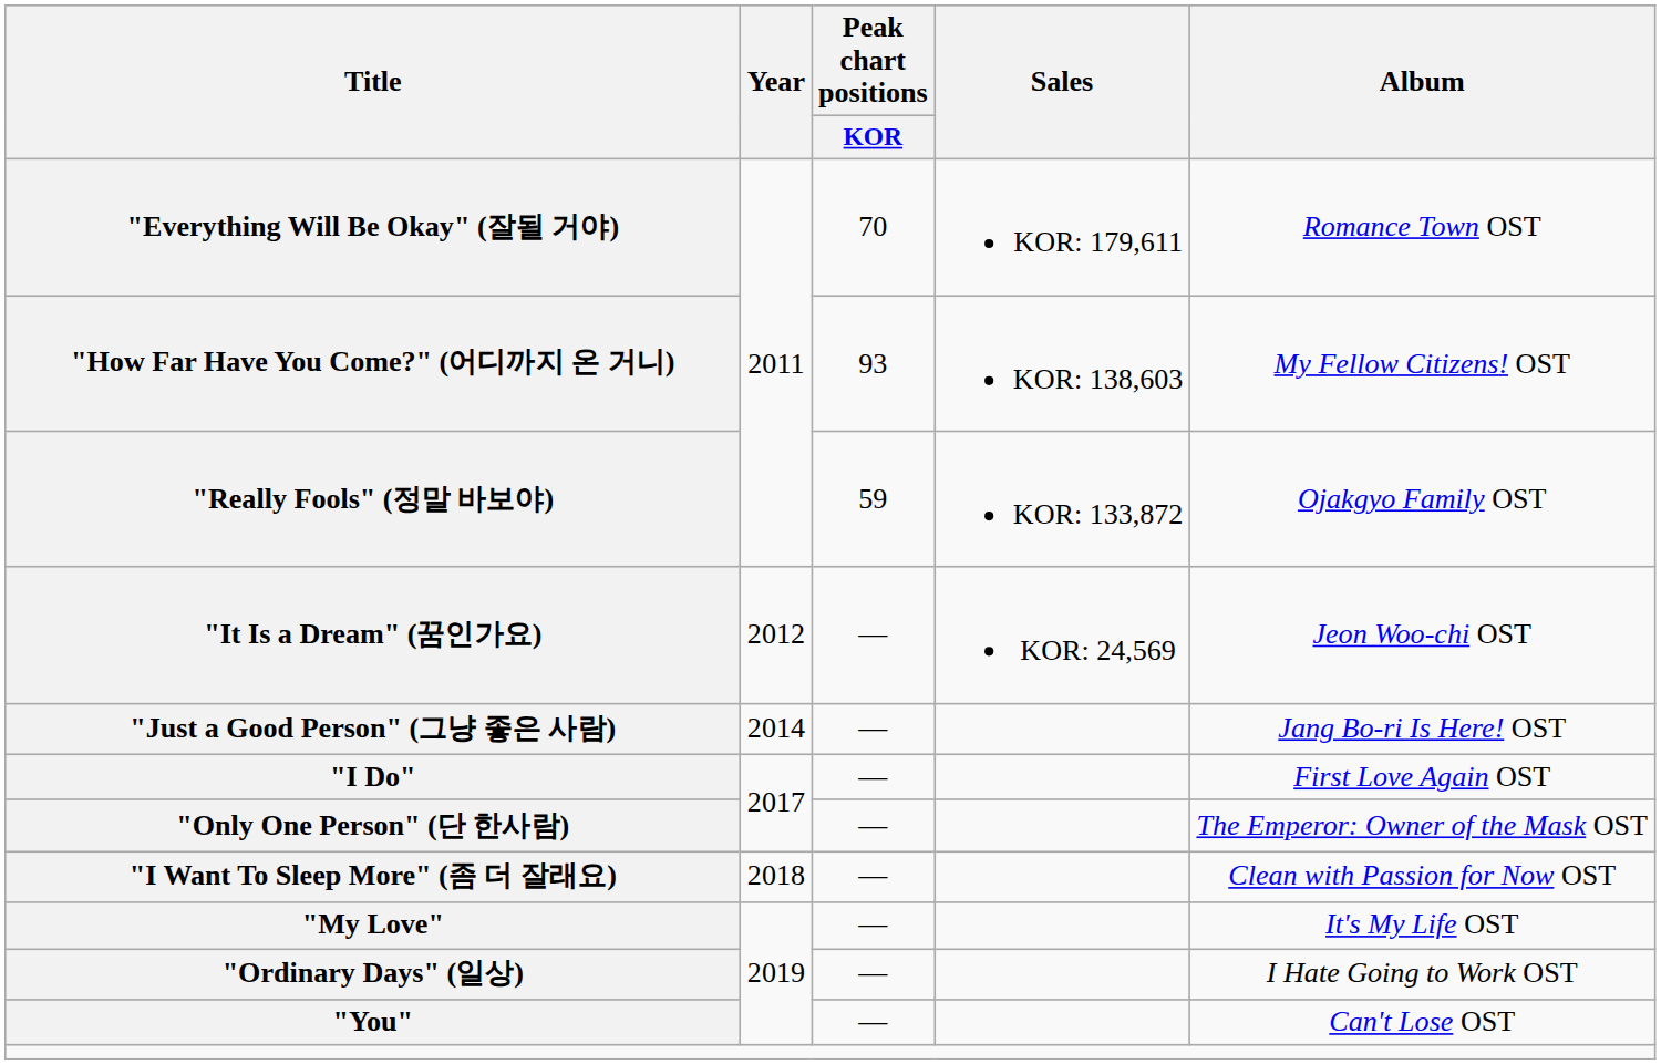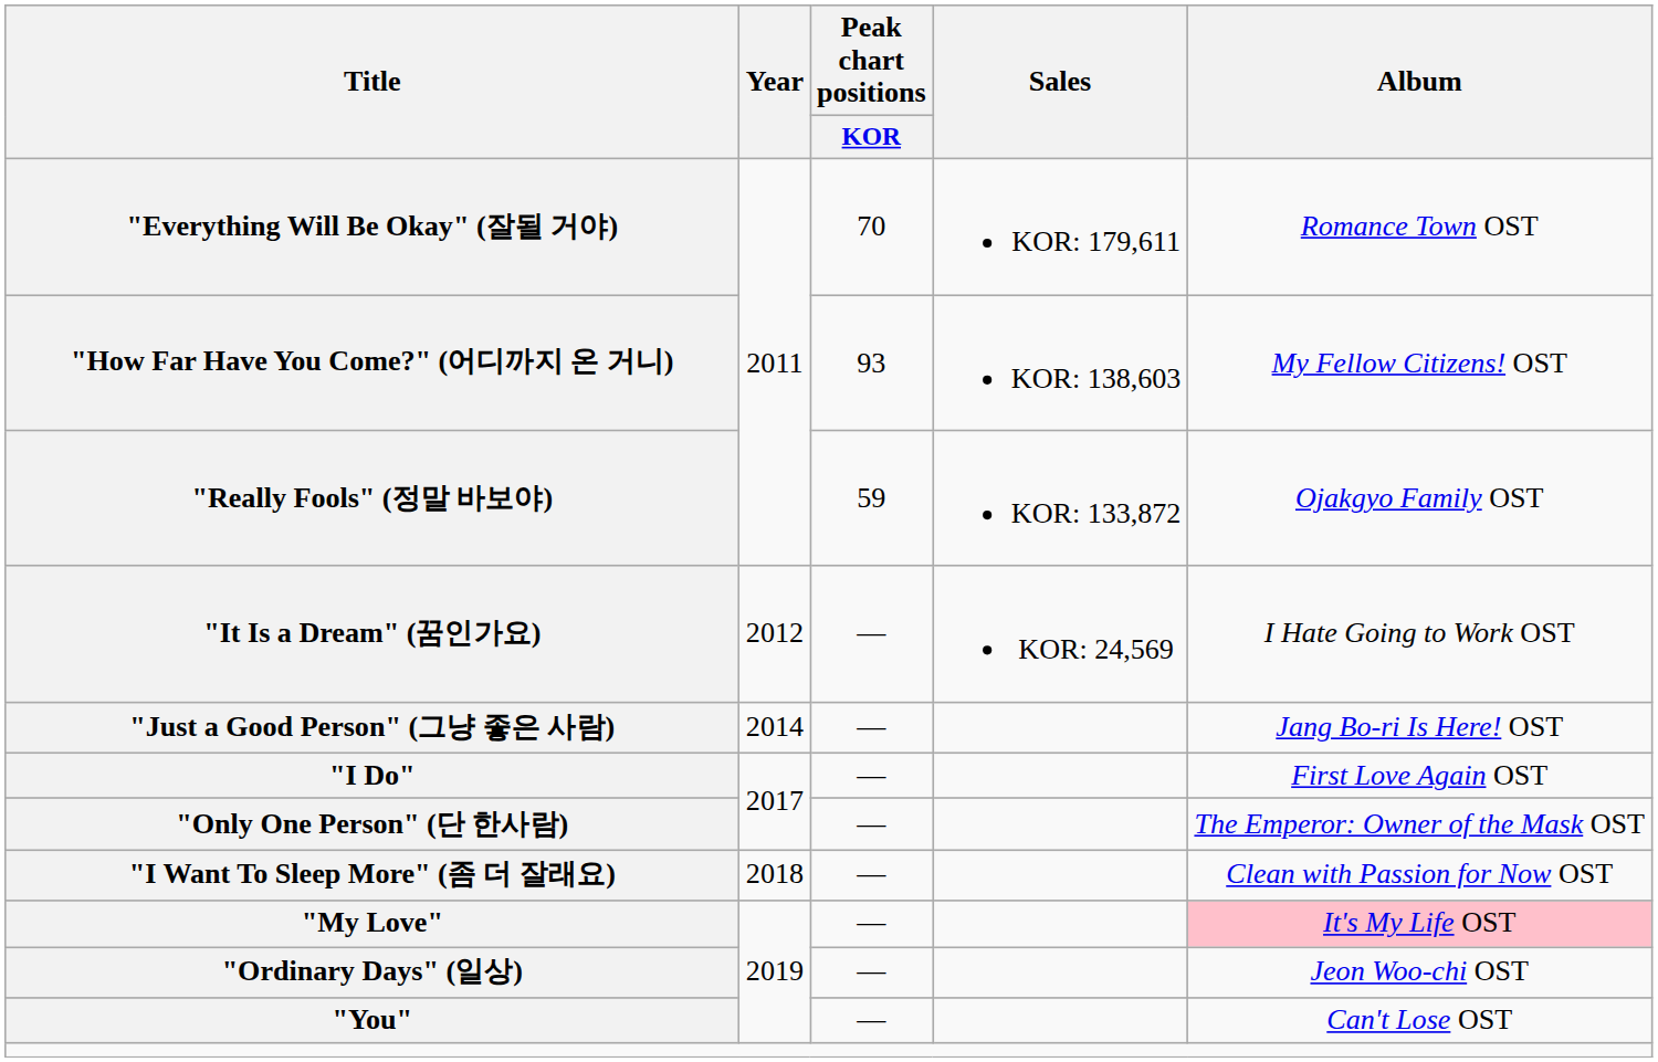 <table class="wikitable plainrowheaders" style="text-align:center;">
 <tr>
 <th scope="col" rowspan="2" style="width:25em;">Title</th>
 <th rowspan="2" scope="col">Year</th>
 <th scope="col">Peak chart positions</th>
 <th rowspan="2" scope="col">Sales</th>
 <th rowspan="2">Album</th>
 </tr>
 <tr>
 <th scope="col" style="width:2.2em;font-size:90%;"><a href='#'>KOR</a><br></th>
 </tr>
 <tr>
 <th scope="row">"Everything Will Be Okay" (잘될 거야)</th>
 <td rowspan="3">2011</td>
 <td>70</td>
 <td><br><ul><li>KOR: 179,611</li></ul></td>
 <td><em><a href='#'>Romance Town</a></em> OST</td>
 </tr>
 <tr>
 <th scope="row">"How Far Have You Come?" (어디까지 온 거니)</th>
 <td>93</td>
 <td><br><ul><li>KOR: 138,603</li></ul></td>
 <td><em><a href='#'>My Fellow Citizens!</a></em> OST</td>
 </tr>
 <tr>
 <th scope="row">"Really Fools" (정말 바보야)</th>
 <td>59</td>
 <td><br><ul><li>KOR: 133,872</li></ul></td>
 <td><em><a href='#'>Ojakgyo Family</a></em> OST</td>
 </tr>
 <tr>
 <th scope="row">"It Is a Dream" (꿈인가요)</th>
 <td>2012</td>
 <td>—</td>
 <td><br><ul><li>KOR: 24,569</li></ul></td>
-<td><em><a href='#'>Jeon Woo-chi</a></em> OST</td>
+<td><em>I Hate Going to Work</em> OST</td>
 </tr>
 <tr>
 <th scope="row">"Just a Good Person" (그냥 좋은 사람)</th>
 <td>2014</td>
 <td>—</td>
 <td></td>
 <td><em><a href='#'>Jang Bo-ri Is Here!</a></em> OST</td>
 </tr>
 <tr>
 <th scope="row">"I Do"</th>
 <td rowspan="2">2017</td>
 <td>—</td>
 <td></td>
 <td><em><a href='#'>First Love Again</a></em> OST</td>
 </tr>
 <tr>
 <th scope="row">"Only One Person" (단 한사람)</th>
 <td>—</td>
 <td></td>
 <td><em><a href='#'>The Emperor: Owner of the Mask</a></em> OST</td>
 </tr>
 <tr>
 <th scope="row">"I Want To Sleep More" (좀 더 잘래요)</th>
 <td>2018</td>
 <td>—</td>
 <td></td>
 <td><em><a href='#'>Clean with Passion for Now</a></em> OST</td>
 </tr>
 <tr>
 <th scope="row">"My Love"</th>
 <td rowspan="3">2019</td>
 <td>—</td>
 <td></td>
-<td><em><a href='#'>It's My Life</a></em> OST</td>
+<td style="background: pink;"><em><a href='#'>It's My Life</a></em> OST</td>
 </tr>
 <tr>
 <th scope="row">"Ordinary Days" (일상)</th>
 <td>—</td>
 <td></td>
-<td><em>I Hate Going to Work</em> OST</td>
+<td><em><a href='#'>Jeon Woo-chi</a></em> OST</td>
 </tr>
 <tr>
 <th scope="row">"You"</th>
 <td>—</td>
 <td></td>
 <td><em><a href='#'>Can't Lose</a></em> OST</td>
 </tr>
 <tr>
 <td colspan="5"></td>
 </tr>
 </table>
